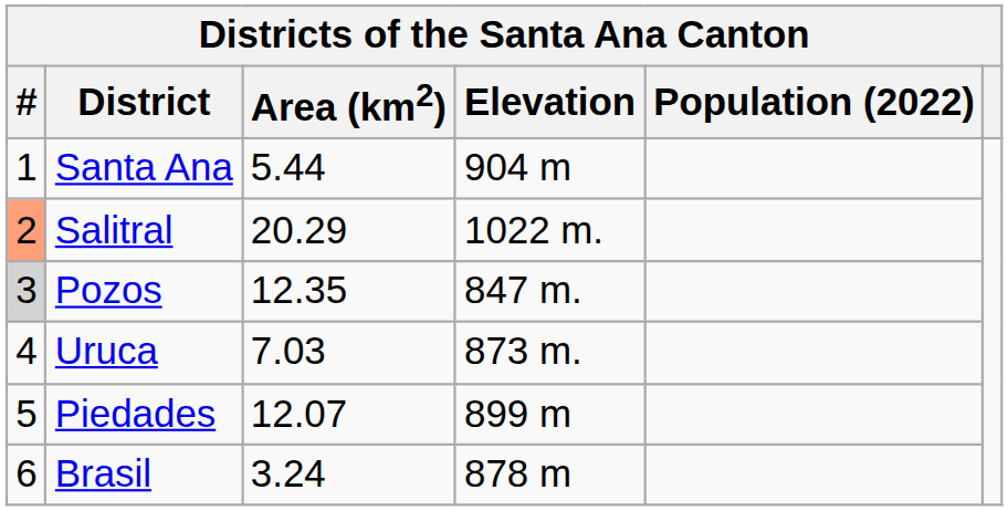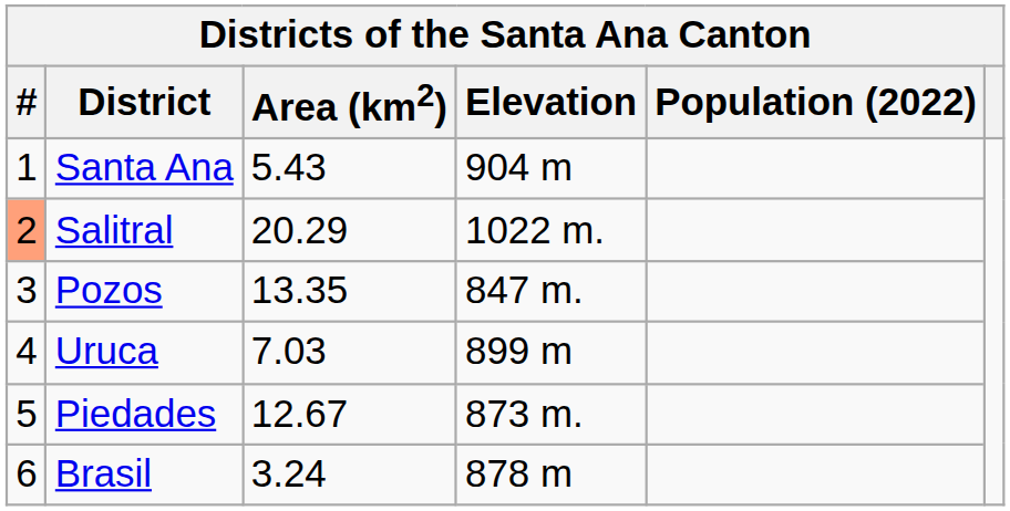 <table class="wikitable" style="margin:1em auto;">
 <tr>
 <th colspan="6">Districts of the Santa Ana Canton</th>
 </tr>
 <tr>
 <th>#</th>
 <th>District</th>
 <th>Area (km<sup>2</sup>)</th>
 <th>Elevation</th>
 <th>Population (2022)</th>
 <th></th>
 </tr>
 <tr>
 <td>1</td>
 <td><a href='#'>Santa Ana</a></td>
-<td>5.44</td>
+<td>5.43</td>
 <td>904 m</td>
 <td></td>
 <td rowspan="6"></td>
 </tr>
 <tr>
 <td style="background: lightsalmon;">2</td>
 <td><a href='#'>Salitral</a></td>
 <td>20.29</td>
 <td>1022 m.</td>
 <td></td>
 </tr>
 <tr>
-<td style="background: lightgrey;">3</td>
+<td>3</td>
 <td><a href='#'>Pozos</a></td>
-<td>12.35</td>
+<td>13.35</td>
 <td>847 m.</td>
 <td></td>
 </tr>
 <tr>
 <td>4</td>
 <td><a href='#'>Uruca</a></td>
 <td>7.03</td>
-<td>873 m.</td>
+<td>899 m</td>
 <td></td>
 </tr>
 <tr>
 <td>5</td>
 <td><a href='#'>Piedades</a></td>
-<td>12.07</td>
-<td>899 m</td>
+<td>12.67</td>
+<td>873 m.</td>
 <td></td>
 </tr>
 <tr>
 <td>6</td>
 <td><a href='#'>Brasil</a></td>
 <td>3.24</td>
 <td>878 m</td>
 <td></td>
 </tr>
 </table>
